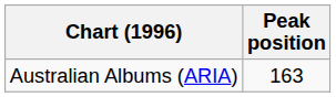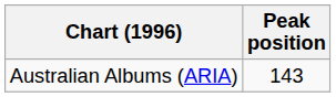 <table class="wikitable plainrowheaders">
 <tr>
 <th>Chart (1996)</th>
 <th>Peak<br> position</th>
 </tr>
 <tr>
 <td>Australian Albums (<a href='#'>ARIA</a>)</td>
-<td align="center">163</td>
+<td align="center">143</td>
 </tr>
 </table>
